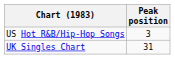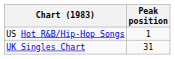 <table class="wikitable sortable">
 <tr>
 <th>Chart (1983)</th>
 <th>Peak<br>position</th>
 </tr>
 <tr>
 <td>US <a href='#'>Hot R&B/Hip-Hop Songs</a></td>
-<td align="center">3</td>
+<td align="center">1</td>
 </tr>
 <tr>
 <td><a href='#'>UK Singles Chart</a></td>
 <td align="center">31</td>
 </tr>
 </table>
